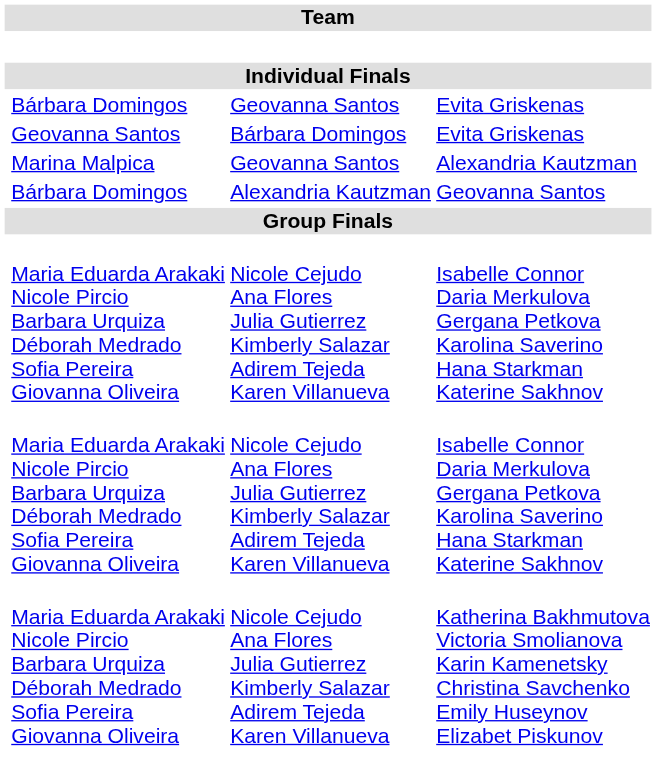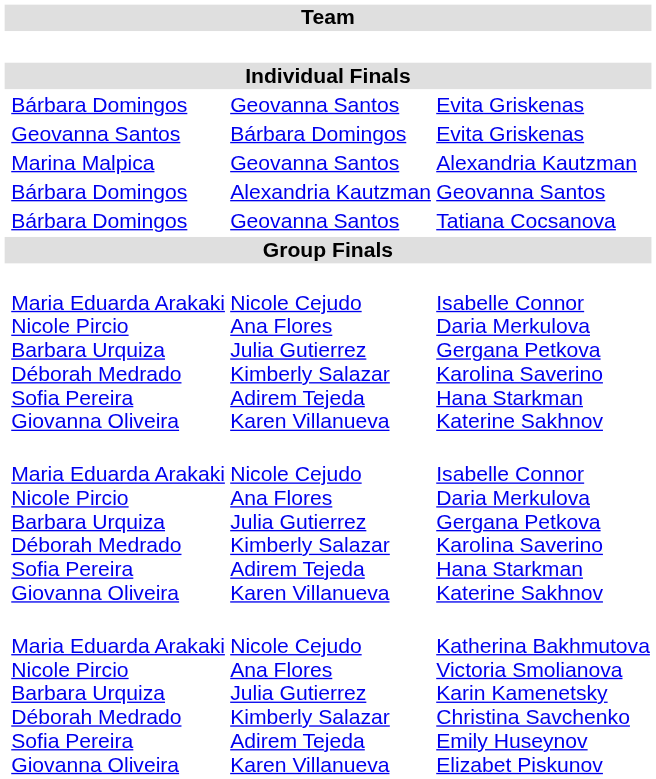 <table>
 <tr bgcolor="DFDFDF">
 <td colspan="4" align="center"><strong>Team</strong></td>
 </tr>
 <tr>
 <th scope=row style="text-align:left"><br></th>
 <td valign="top"> <br> </td>
 <td valign="top"> <br> </td>
 <td valign="top"> <br> </td>
 </tr>
 <tr bgcolor="DFDFDF">
 <td colspan="4" align="center"><strong>Individual Finals </strong></td>
 </tr>
 <tr>
 <th scope=row style="text-align:left"><br></th>
 <td> <a href='#'>Bárbara Domingos</a></td>
 <td> <a href='#'>Geovanna Santos</a></td>
 <td> <a href='#'>Evita Griskenas</a></td>
 </tr>
 <tr>
 <th scope=row style="text-align:left"><br></th>
 <td> <a href='#'>Geovanna Santos</a></td>
 <td> <a href='#'>Bárbara Domingos</a></td>
 <td> <a href='#'>Evita Griskenas</a></td>
 </tr>
 <tr>
 <th scope=row style="text-align:left"><br></th>
 <td> <a href='#'>Marina Malpica</a></td>
 <td> <a href='#'>Geovanna Santos</a></td>
 <td> <a href='#'>Alexandria Kautzman</a></td>
 </tr>
 <tr>
 <th scope=row style="text-align:left"><br></th>
 <td> <a href='#'>Bárbara Domingos</a></td>
 <td> <a href='#'>Alexandria Kautzman</a></td>
 <td> <a href='#'>Geovanna Santos</a></td>
 </tr>
+<tr>
+<th scope=row style="text-align:left"><br></th>
+<td> <a href='#'>Bárbara Domingos</a></td>
+<td> <a href='#'>Geovanna Santos</a></td>
+<td> <a href='#'>Tatiana Cocsanova</a></td>
+</tr>
 <tr bgcolor="DFDFDF">
 <td colspan="4" align="center"><strong>Group Finals</strong></td>
 </tr>
 <tr>
 <th scope=row style="text-align:left"><br></th>
 <td><br><a href='#'>Maria Eduarda Arakaki</a><br><a href='#'>Nicole Pircio</a><br><a href='#'>Barbara Urquiza</a><br><a href='#'>Déborah Medrado</a><br><a href='#'>Sofia Pereira</a><br><a href='#'>Giovanna Oliveira</a></td>
 <td><br><a href='#'>Nicole Cejudo</a><br><a href='#'>Ana Flores</a><br><a href='#'>Julia Gutierrez</a><br><a href='#'>Kimberly Salazar</a><br><a href='#'>Adirem Tejeda</a><br><a href='#'>Karen Villanueva</a></td>
 <td><br><a href='#'>Isabelle Connor</a><br><a href='#'>Daria Merkulova</a><br><a href='#'>Gergana Petkova</a><br><a href='#'>Karolina Saverino</a><br><a href='#'>Hana Starkman</a><br><a href='#'>Katerine Sakhnov</a></td>
 </tr>
 <tr>
 <th scope=row style="text-align:left"><br></th>
 <td><br><a href='#'>Maria Eduarda Arakaki</a><br><a href='#'>Nicole Pircio</a><br><a href='#'>Barbara Urquiza</a><br><a href='#'>Déborah Medrado</a><br><a href='#'>Sofia Pereira</a><br><a href='#'>Giovanna Oliveira</a></td>
 <td><br><a href='#'>Nicole Cejudo</a><br><a href='#'>Ana Flores</a><br><a href='#'>Julia Gutierrez</a><br><a href='#'>Kimberly Salazar</a><br><a href='#'>Adirem Tejeda</a><br><a href='#'>Karen Villanueva</a></td>
 <td><br><a href='#'>Isabelle Connor</a><br><a href='#'>Daria Merkulova</a><br><a href='#'>Gergana Petkova</a><br><a href='#'>Karolina Saverino</a><br><a href='#'>Hana Starkman</a><br><a href='#'>Katerine Sakhnov</a></td>
 </tr>
 <tr>
 <th scope=row style="text-align:left"><br></th>
 <td><br><a href='#'>Maria Eduarda Arakaki</a><br><a href='#'>Nicole Pircio</a><br><a href='#'>Barbara Urquiza</a><br><a href='#'>Déborah Medrado</a><br><a href='#'>Sofia Pereira</a><br><a href='#'>Giovanna Oliveira</a></td>
 <td><br><a href='#'>Nicole Cejudo</a><br><a href='#'>Ana Flores</a><br><a href='#'>Julia Gutierrez</a><br><a href='#'>Kimberly Salazar</a><br><a href='#'>Adirem Tejeda</a><br><a href='#'>Karen Villanueva</a></td>
 <td><br><a href='#'>Katherina Bakhmutova</a><br><a href='#'>Victoria Smolianova</a><br><a href='#'>Karin Kamenetsky</a><br><a href='#'>Christina Savchenko</a><br><a href='#'>Emily Huseynov</a><br><a href='#'>Elizabet Piskunov</a></td>
 </tr>
 <tr bgcolor="DFDFDF">
 </tr>
 </table>
